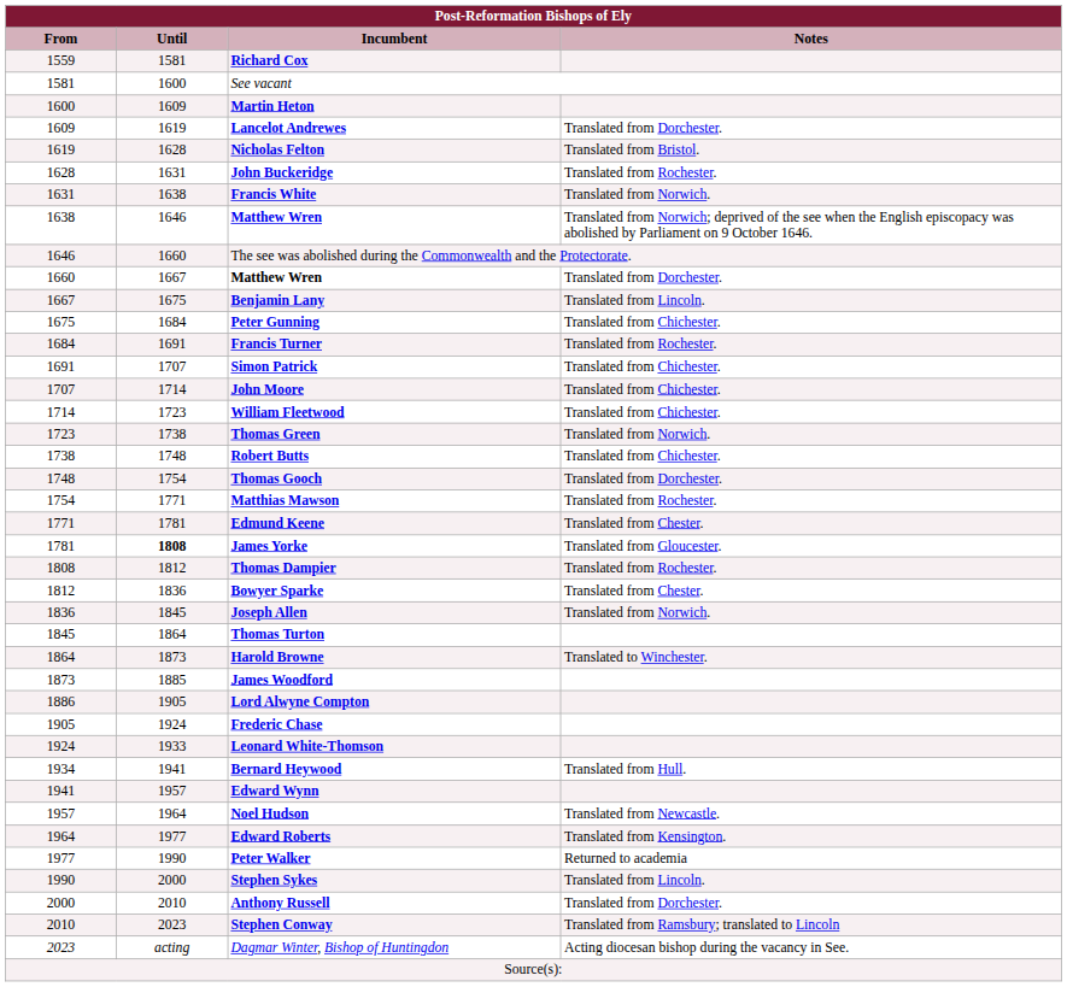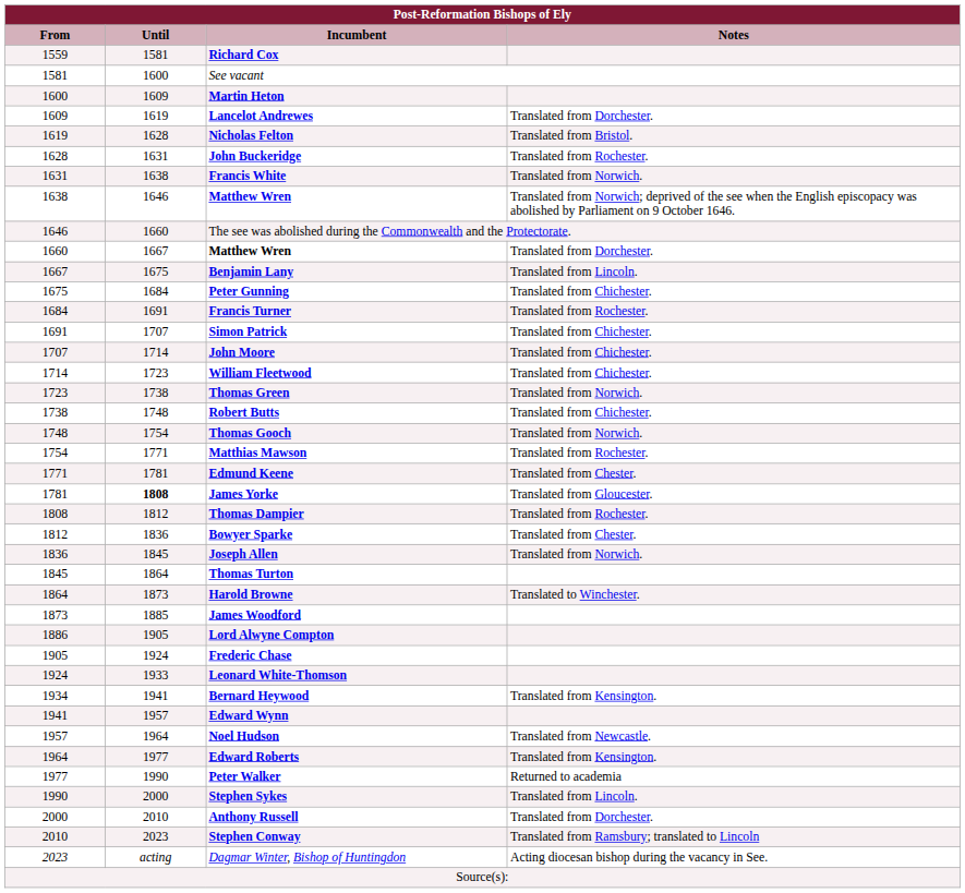 <table class="wikitable" style="width:95%;" border="1" cellpadding="2">
 <tr>
 <th colspan="4" style="background-color: #7F1734; color: white;">Post-Reformation Bishops of Ely</th>
 </tr>
 <tr valign=center>
 <th style="background-color:#D4B1BB" width="10%">From</th>
 <th style="background-color:#D4B1BB" width="10%">Until</th>
 <th style="background-color:#D4B1BB" width="30%">Incumbent</th>
 <th style="background-color:#D4B1BB" width="45%">Notes</th>
 </tr>
 <tr valign=top bgcolor="#F7F0F2">
 <td align="center">1559</td>
 <td align="center">1581</td>
 <td> <strong><a href='#'>Richard Cox</a></strong></td>
 <td></td>
 </tr>
 <tr valign=top bgcolor="white">
 <td align="center">1581</td>
 <td align="center">1600</td>
 <td colspan="2"><em>See vacant</em></td>
 </tr>
 <tr valign=top bgcolor="#F7F0F2">
 <td align="center">1600</td>
 <td align="center">1609</td>
 <td> <strong><a href='#'>Martin Heton</a></strong></td>
 <td></td>
 </tr>
 <tr valign=top bgcolor="white">
 <td align="center">1609</td>
 <td align="center">1619</td>
 <td> <strong><a href='#'>Lancelot Andrewes</a></strong></td>
 <td>Translated from <a href='#'>Dorchester</a>.</td>
 </tr>
 <tr valign=top bgcolor="#F7F0F2">
 <td align="center">1619</td>
 <td align="center">1628</td>
 <td> <strong><a href='#'>Nicholas Felton</a></strong></td>
 <td>Translated from <a href='#'>Bristol</a>.</td>
 </tr>
 <tr valign=top bgcolor="white">
 <td align="center">1628</td>
 <td align="center">1631</td>
 <td> <strong><a href='#'>John Buckeridge</a></strong></td>
 <td>Translated from <a href='#'>Rochester</a>.</td>
 </tr>
 <tr valign=top bgcolor="#F7F0F2">
 <td align="center">1631</td>
 <td align="center">1638</td>
 <td> <strong><a href='#'>Francis White</a></strong></td>
 <td>Translated from <a href='#'>Norwich</a>.</td>
 </tr>
 <tr valign=top bgcolor="white">
 <td align="center">1638</td>
 <td align="center">1646</td>
 <td> <strong><a href='#'>Matthew Wren</a></strong></td>
 <td>Translated from <a href='#'>Norwich</a>; deprived of the see when the English episcopacy was abolished by Parliament on 9 October 1646.</td>
 </tr>
 <tr valign=top bgcolor="#F7F0F2">
 <td align=center>1646</td>
 <td align=center>1660</td>
 <td colspan=2>The see was abolished during the <a href='#'>Commonwealth</a> and the <a href='#'>Protectorate</a>.</td>
 </tr>
 <tr valign=top bgcolor="white">
 <td align="center">1660</td>
 <td align="center">1667</td>
 <td> <strong>Matthew Wren</strong></td>
 <td>Translated from <a href='#'>Dorchester</a>.</td>
 </tr>
 <tr valign=top bgcolor="#F7F0F2">
 <td align="center">1667</td>
 <td align="center">1675</td>
 <td> <strong><a href='#'>Benjamin Lany</a></strong></td>
 <td>Translated from <a href='#'>Lincoln</a>.</td>
 </tr>
 <tr valign=top bgcolor="white">
 <td align="center">1675</td>
 <td align="center">1684</td>
 <td> <strong><a href='#'>Peter Gunning</a></strong></td>
 <td>Translated from <a href='#'>Chichester</a>.</td>
 </tr>
 <tr valign=top bgcolor="#F7F0F2">
 <td align="center">1684</td>
 <td align="center">1691</td>
 <td> <strong><a href='#'>Francis Turner</a></strong></td>
 <td>Translated from <a href='#'>Rochester</a>.</td>
 </tr>
 <tr valign=top bgcolor="white">
 <td align="center">1691</td>
 <td align="center">1707</td>
 <td> <strong><a href='#'>Simon Patrick</a></strong></td>
 <td>Translated from <a href='#'>Chichester</a>.</td>
 </tr>
 <tr valign=top bgcolor="#F7F0F2">
 <td align="center">1707</td>
 <td align="center">1714</td>
 <td> <strong><a href='#'>John Moore</a></strong></td>
 <td>Translated from <a href='#'>Chichester</a>.</td>
 </tr>
 <tr valign=top bgcolor="white">
 <td align="center">1714</td>
 <td align="center">1723</td>
 <td> <strong><a href='#'>William Fleetwood</a></strong></td>
 <td>Translated from <a href='#'>Chichester</a>.</td>
 </tr>
 <tr valign=top bgcolor="#F7F0F2">
 <td align="center">1723</td>
 <td align="center">1738</td>
 <td> <strong><a href='#'>Thomas Green</a></strong></td>
 <td>Translated from <a href='#'>Norwich</a>.</td>
 </tr>
 <tr valign=top bgcolor="white">
 <td align="center">1738</td>
 <td align="center">1748</td>
 <td> <strong><a href='#'>Robert Butts</a></strong></td>
 <td>Translated from <a href='#'>Chichester</a>.</td>
 </tr>
 <tr valign=top bgcolor="#F7F0F2">
 <td align="center">1748</td>
 <td align="center">1754</td>
 <td> <strong><a href='#'>Thomas Gooch</a></strong></td>
-<td>Translated from <a href='#'>Dorchester</a>.</td>
+<td>Translated from <a href='#'>Norwich</a>.</td>
 </tr>
 <tr valign=top bgcolor="white">
 <td align="center">1754</td>
 <td align="center">1771</td>
 <td> <strong><a href='#'>Matthias Mawson</a></strong></td>
 <td>Translated from <a href='#'>Rochester</a>.</td>
 </tr>
 <tr valign=top bgcolor="#F7F0F2">
 <td align="center">1771</td>
 <td align="center">1781</td>
 <td> <strong><a href='#'>Edmund Keene</a></strong></td>
 <td>Translated from <a href='#'>Chester</a>.</td>
 </tr>
 <tr valign=top bgcolor="white">
 <td align="center">1781</td>
 <td align="center"><strong>1808</strong></td>
 <td> <strong><a href='#'>James Yorke</a></strong></td>
 <td>Translated from <a href='#'>Gloucester</a>.</td>
 </tr>
 <tr valign=top bgcolor="#F7F0F2">
 <td align="center">1808</td>
 <td align="center">1812</td>
 <td> <strong><a href='#'>Thomas Dampier</a></strong></td>
 <td>Translated from <a href='#'>Rochester</a>.</td>
 </tr>
 <tr valign=top bgcolor="white">
 <td align="center">1812</td>
 <td align="center">1836</td>
 <td> <strong><a href='#'>Bowyer Sparke</a></strong></td>
 <td>Translated from <a href='#'>Chester</a>.</td>
 </tr>
 <tr valign=top bgcolor="#F7F0F2">
 <td align="center">1836</td>
 <td align="center">1845</td>
 <td> <strong><a href='#'>Joseph Allen</a></strong></td>
 <td>Translated from <a href='#'>Norwich</a>.</td>
 </tr>
 <tr valign=top bgcolor="white">
 <td align="center">1845</td>
 <td align="center">1864</td>
 <td> <strong><a href='#'>Thomas Turton</a></strong></td>
 <td></td>
 </tr>
 <tr valign=top bgcolor="#F7F0F2">
 <td align="center">1864</td>
 <td align="center">1873</td>
 <td> <strong><a href='#'>Harold Browne</a></strong></td>
 <td>Translated to <a href='#'>Winchester</a>.</td>
 </tr>
 <tr valign=top bgcolor="white">
 <td align="center">1873</td>
 <td align="center">1885</td>
 <td> <strong><a href='#'>James Woodford</a></strong></td>
 <td></td>
 </tr>
 <tr valign=top bgcolor="#F7F0F2">
 <td align="center">1886</td>
 <td align="center">1905</td>
 <td> <strong><a href='#'>Lord Alwyne Compton</a></strong></td>
 <td></td>
 </tr>
 <tr valign=top bgcolor="white">
 <td align="center">1905</td>
 <td align="center">1924</td>
 <td> <strong><a href='#'>Frederic Chase</a></strong></td>
 <td></td>
 </tr>
 <tr valign=top bgcolor="#F7F0F2">
 <td align="center">1924</td>
 <td align="center">1933</td>
 <td> <strong><a href='#'>Leonard White-Thomson</a></strong></td>
 <td></td>
 </tr>
 <tr valign=top bgcolor="white">
 <td align="center">1934</td>
 <td align="center">1941</td>
 <td> <strong><a href='#'>Bernard Heywood</a></strong></td>
-<td>Translated from <a href='#'>Hull</a>.</td>
+<td>Translated from <a href='#'>Kensington</a>.</td>
 </tr>
 <tr valign=top bgcolor="#F7F0F2">
 <td align="center">1941</td>
 <td align="center">1957</td>
 <td> <strong><a href='#'>Edward Wynn</a></strong></td>
 <td></td>
 </tr>
 <tr valign=top bgcolor="white">
 <td align="center">1957</td>
 <td align="center">1964</td>
 <td> <strong><a href='#'>Noel Hudson</a></strong></td>
 <td>Translated from <a href='#'>Newcastle</a>.</td>
 </tr>
 <tr valign=top bgcolor="#F7F0F2">
 <td align="center">1964</td>
 <td align="center">1977</td>
 <td> <strong><a href='#'>Edward Roberts</a></strong></td>
 <td>Translated from <a href='#'>Kensington</a>.</td>
 </tr>
 <tr valign=top bgcolor="white">
 <td align="center">1977</td>
 <td align="center">1990</td>
 <td> <strong><a href='#'>Peter Walker</a></strong></td>
 <td>Returned to academia</td>
 </tr>
 <tr valign=top bgcolor="#F7F0F2">
 <td align="center">1990</td>
 <td align="center">2000</td>
 <td> <strong><a href='#'>Stephen Sykes</a></strong></td>
 <td>Translated from <a href='#'>Lincoln</a>.</td>
 </tr>
 <tr valign=top bgcolor="white">
 <td align="center">2000</td>
 <td align="center">2010</td>
 <td> <strong><a href='#'>Anthony Russell</a></strong></td>
 <td>Translated from <a href='#'>Dorchester</a>.</td>
 </tr>
 <tr valign=top bgcolor="#F7F0F2">
 <td align="center">2010</td>
 <td align="center">2023</td>
 <td> <strong><a href='#'>Stephen Conway</a></strong></td>
 <td>Translated from <a href='#'>Ramsbury</a>; translated to <a href='#'>Lincoln</a></td>
 </tr>
 <tr valign=top bgcolor="white">
 <td align="center"><em>2023</em></td>
 <td align="center"><em>acting</em></td>
 <td> <em><a href='#'>Dagmar Winter</a>, <a href='#'>Bishop of Huntingdon</a></em></td>
 <td>Acting diocesan bishop during the vacancy in See.</td>
 </tr>
 <tr valign=top bgcolor="#F7F0F2">
 <td align=center colspan="4">Source(s):</td>
 </tr>
 </table>
